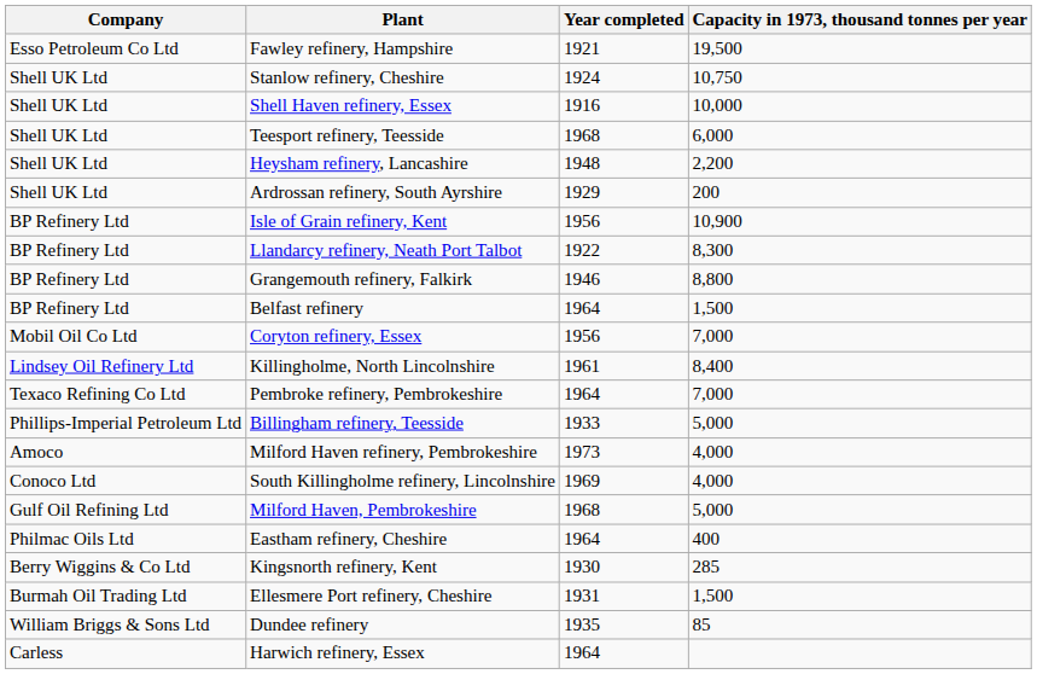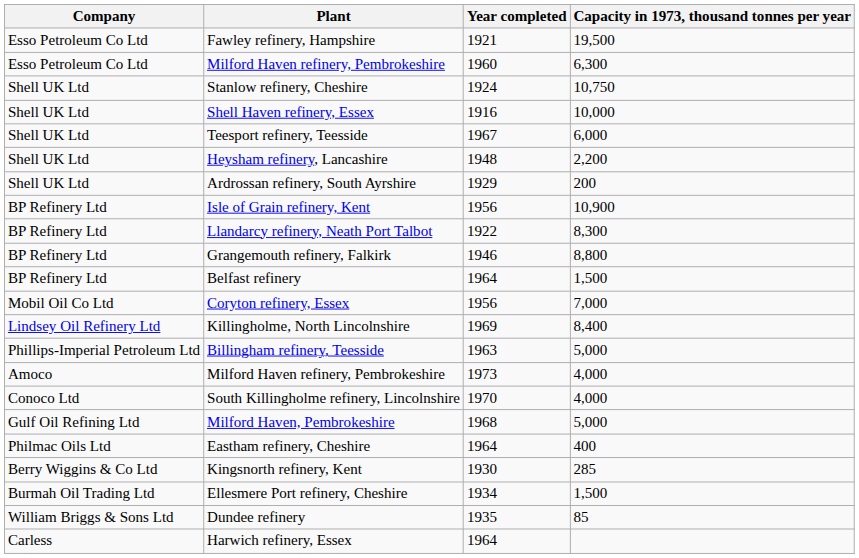 <table class="wikitable">
 <tr>
 <th>Company</th>
 <th>Plant</th>
 <th>Year completed</th>
 <th>Capacity in 1973, thousand tonnes per year</th>
 </tr>
 <tr>
 <td>Esso Petroleum Co Ltd</td>
 <td>Fawley refinery, Hampshire</td>
 <td>1921</td>
 <td>19,500</td>
+</tr>
+<tr>
+<td>Esso Petroleum Co Ltd</td>
+<td><a href='#'>Milford Haven refinery, Pembrokeshire</a></td>
+<td>1960</td>
+<td>6,300</td>
 </tr>
 <tr>
 <td>Shell UK Ltd</td>
 <td>Stanlow refinery, Cheshire</td>
 <td>1924</td>
 <td>10,750</td>
 </tr>
 <tr>
 <td>Shell UK Ltd</td>
 <td><a href='#'>Shell Haven refinery, Essex</a></td>
 <td>1916</td>
 <td>10,000</td>
 </tr>
 <tr>
 <td>Shell UK Ltd</td>
 <td>Teesport refinery, Teesside</td>
-<td>1968</td>
+<td>1967</td>
 <td>6,000</td>
 </tr>
 <tr>
 <td>Shell UK Ltd</td>
 <td><a href='#'>Heysham refinery</a>, Lancashire</td>
 <td>1948</td>
 <td>2,200</td>
 </tr>
 <tr>
 <td>Shell UK Ltd</td>
 <td>Ardrossan refinery, South Ayrshire</td>
 <td>1929</td>
 <td>200</td>
 </tr>
 <tr>
 <td>BP Refinery Ltd</td>
 <td><a href='#'>Isle of Grain refinery, Kent</a></td>
 <td>1956</td>
 <td>10,900</td>
 </tr>
 <tr>
 <td>BP Refinery Ltd</td>
 <td><a href='#'>Llandarcy refinery, Neath Port Talbot</a></td>
 <td>1922</td>
 <td>8,300</td>
 </tr>
 <tr>
 <td>BP Refinery Ltd</td>
 <td>Grangemouth refinery, Falkirk</td>
 <td>1946</td>
 <td>8,800</td>
 </tr>
 <tr>
 <td>BP Refinery Ltd</td>
 <td>Belfast refinery</td>
 <td>1964</td>
 <td>1,500</td>
 </tr>
 <tr>
 <td>Mobil Oil Co Ltd</td>
 <td><a href='#'>Coryton refinery, Essex</a></td>
 <td>1956</td>
 <td>7,000</td>
 </tr>
 <tr>
 <td><a href='#'>Lindsey Oil Refinery Ltd</a></td>
 <td>Killingholme, North Lincolnshire</td>
-<td>1961</td>
+<td>1969</td>
 <td>8,400</td>
-</tr>
-<tr>
-<td>Texaco Refining Co Ltd</td>
-<td>Pembroke refinery, Pembrokeshire</td>
-<td>1964</td>
-<td>7,000</td>
 </tr>
 <tr>
 <td>Phillips-Imperial Petroleum Ltd</td>
 <td><a href='#'>Billingham refinery, Teesside</a></td>
-<td>1933</td>
+<td>1963</td>
 <td>5,000</td>
 </tr>
 <tr>
 <td>Amoco</td>
 <td>Milford Haven refinery, Pembrokeshire</td>
 <td>1973</td>
 <td>4,000</td>
 </tr>
 <tr>
 <td>Conoco Ltd</td>
 <td>South Killingholme refinery, Lincolnshire</td>
-<td>1969</td>
+<td>1970</td>
 <td>4,000</td>
 </tr>
 <tr>
 <td>Gulf Oil Refining Ltd</td>
 <td><a href='#'>Milford Haven, Pembrokeshire</a></td>
 <td>1968</td>
 <td>5,000</td>
 </tr>
 <tr>
 <td>Philmac Oils Ltd</td>
 <td>Eastham refinery, Cheshire</td>
 <td>1964</td>
 <td>400</td>
 </tr>
 <tr>
 <td>Berry Wiggins & Co Ltd</td>
 <td>Kingsnorth refinery, Kent</td>
 <td>1930</td>
 <td>285</td>
 </tr>
 <tr>
 <td>Burmah Oil Trading Ltd</td>
 <td>Ellesmere Port refinery, Cheshire</td>
-<td>1931</td>
+<td>1934</td>
 <td>1,500</td>
 </tr>
 <tr>
 <td>William Briggs & Sons Ltd</td>
 <td>Dundee refinery</td>
 <td>1935</td>
 <td>85</td>
 </tr>
 <tr>
 <td>Carless</td>
 <td>Harwich refinery, Essex</td>
 <td>1964</td>
 <td></td>
 </tr>
 </table>
